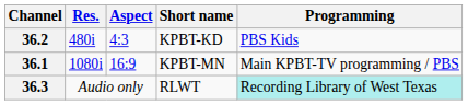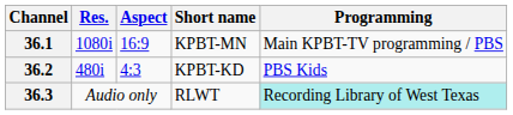 <table class="wikitable">
 <tr>
 <th scope = "col">Channel</th>
 <th scope = "col"><a href='#'>Res.</a></th>
 <th scope = "col"><a href='#'>Aspect</a></th>
 <th scope = "col">Short name</th>
 <th scope = "col">Programming</th>
 </tr>
 <tr>
+<th scope = "row">36.1</th>
+<td><a href='#'>1080i</a></td>
+<td><a href='#'>16:9</a></td>
+<td>KPBT-MN</td>
+<td>Main KPBT-TV programming / <a href='#'>PBS</a></td>
+</tr>
+<tr>
 <th scope = "row">36.2</th>
 <td><a href='#'>480i</a></td>
 <td><a href='#'>4:3</a></td>
 <td>KPBT-KD</td>
 <td><a href='#'>PBS Kids</a></td>
-</tr>
-<tr>
-<th scope = "row">36.1</th>
-<td><a href='#'>1080i</a></td>
-<td><a href='#'>16:9</a></td>
-<td>KPBT-MN</td>
-<td>Main KPBT-TV programming / <a href='#'>PBS</a></td>
 </tr>
 <tr>
 <th scope = "row">36.3</th>
 <td colspan = "2" style="text-align: center;"><em>Audio only</em></td>
 <td>RLWT</td>
 <td style="background: paleturquoise;">Recording Library of West Texas</td>
 </tr>
 </table>
